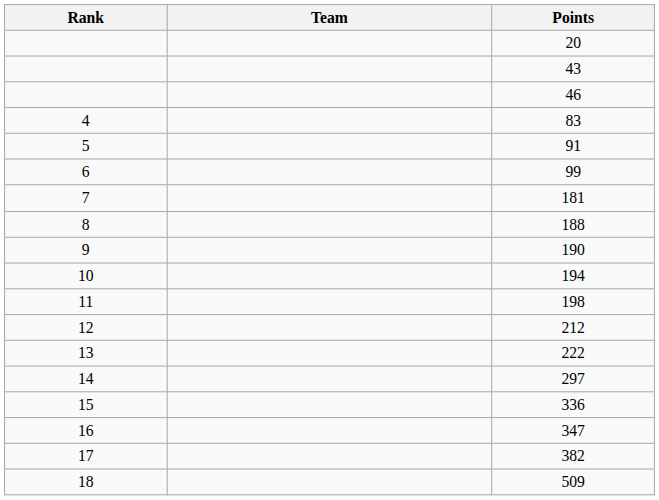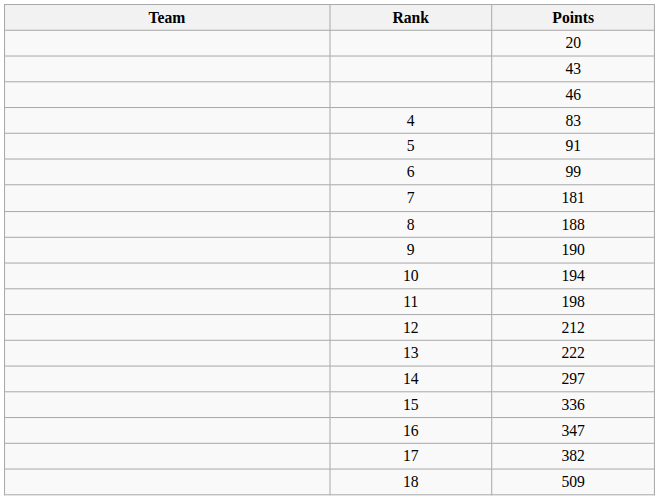 <table class="wikitable sortable" style=" text-align:center; font-size:95%;" width="50%">
 <tr>
+<th width=20%>Team</th>
 <th width=10%>Rank</th>
-<th width=20%>Team</th>
 <th width=10%>Points</th>
 </tr>
 <tr>
+<td align=left></td>
 <td align=center></td>
-<td align=left></td>
 <td>20</td>
 </tr>
 <tr>
+<td align=left></td>
 <td align=center></td>
-<td align=left></td>
 <td>43</td>
 </tr>
 <tr>
+<td align=left></td>
 <td align=center></td>
-<td align=left></td>
 <td>46</td>
 </tr>
 <tr>
+<td align=left></td>
 <td align=center>4</td>
-<td align=left></td>
 <td>83</td>
 </tr>
 <tr>
+<td align=left></td>
 <td align=center>5</td>
-<td align=left></td>
 <td>91</td>
 </tr>
 <tr>
+<td align=left></td>
 <td align=center>6</td>
-<td align=left></td>
 <td>99</td>
 </tr>
 <tr>
+<td align=left></td>
 <td align=center>7</td>
-<td align=left></td>
 <td>181</td>
 </tr>
 <tr>
+<td align=left></td>
 <td align=center>8</td>
-<td align=left></td>
 <td>188</td>
 </tr>
 <tr>
+<td align=left></td>
 <td align=center>9</td>
-<td align=left></td>
 <td>190</td>
 </tr>
 <tr>
+<td align=left></td>
 <td align=center>10</td>
-<td align=left></td>
 <td>194</td>
 </tr>
 <tr>
+<td align=left></td>
 <td align=center>11</td>
-<td align=left></td>
 <td>198</td>
 </tr>
 <tr>
+<td align=left></td>
 <td align=center>12</td>
-<td align=left></td>
 <td>212</td>
 </tr>
 <tr>
+<td align=left></td>
 <td align=center>13</td>
-<td align=left></td>
 <td>222</td>
 </tr>
 <tr>
+<td align=left></td>
 <td align=center>14</td>
-<td align=left></td>
 <td>297</td>
 </tr>
 <tr>
+<td align=left></td>
 <td align=center>15</td>
-<td align=left></td>
 <td>336</td>
 </tr>
 <tr>
+<td align=left></td>
 <td align=center>16</td>
-<td align=left></td>
 <td>347</td>
 </tr>
 <tr>
+<td align=left></td>
 <td align=center>17</td>
-<td align=left></td>
 <td>382</td>
 </tr>
 <tr>
+<td align=left></td>
 <td align=center>18</td>
-<td align=left></td>
 <td>509</td>
 </tr>
 </table>
